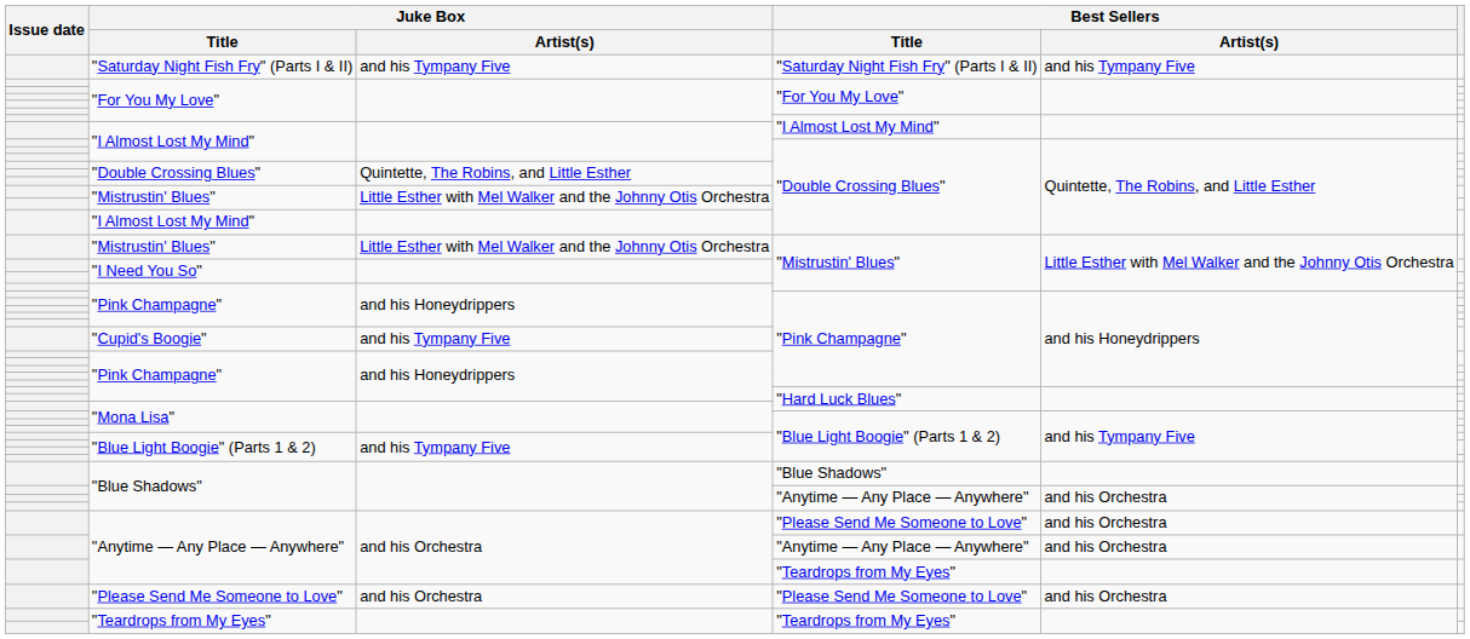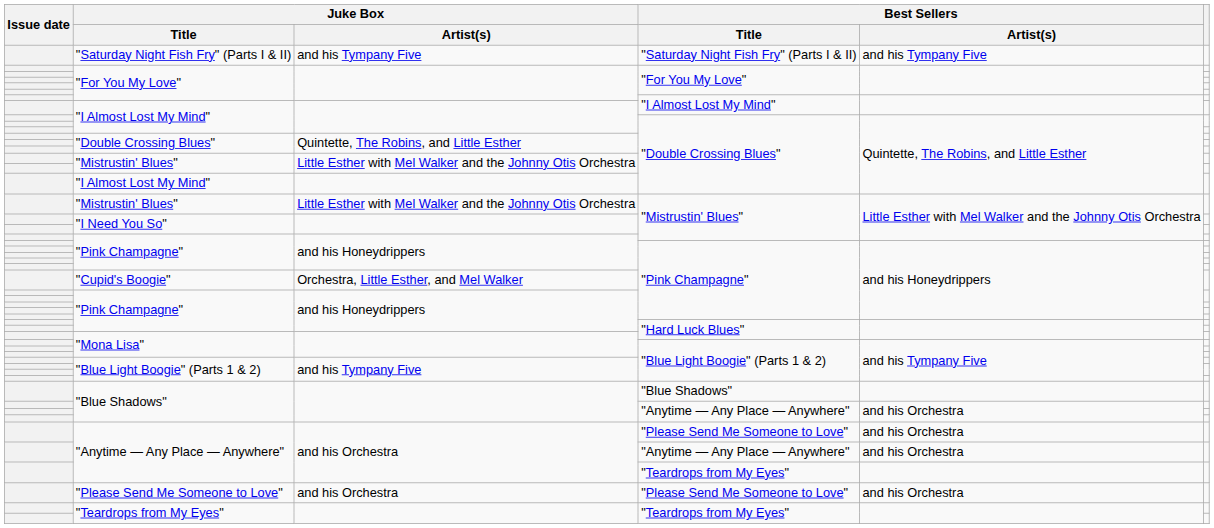 <table class="wikitable sortable plainrowheaders">
 <tr>
 <th scope=col rowspan=2>Issue date</th>
 <th scope=colgroup colspan=2>Juke Box</th>
 <th scope=colgroup colspan=2>Best Sellers</th>
 <th scope=col rowspan=2 class=unsortable></th>
 </tr>
 <tr>
 <th scope=col>Title</th>
 <th scope=col>Artist(s)</th>
 <th scope=col>Title</th>
 <th scope=col>Artist(s)</th>
 </tr>
 <tr>
 <th scope=row></th>
 <td>"<a href='#'>Saturday Night Fish Fry</a>" (Parts I & II)</td>
 <td> and his <a href='#'>Tympany Five</a></td>
 <td>"<a href='#'>Saturday Night Fish Fry</a>" (Parts I & II)</td>
 <td> and his <a href='#'>Tympany Five</a></td>
 <td align=center></td>
 </tr>
 <tr>
 <th scope=row></th>
 <td rowspan=6>"<a href='#'>For You My Love</a>"</td>
 <td rowspan=6></td>
 <td rowspan=5>"<a href='#'>For You My Love</a>"</td>
 <td rowspan=5></td>
 <td align=center></td>
 </tr>
 <tr>
 <th scope=row></th>
 <td align=center></td>
 </tr>
 <tr>
 <th scope=row></th>
 <td align=center></td>
 </tr>
 <tr>
 <th scope=row></th>
 <td align=center></td>
 </tr>
 <tr>
 <th scope=row></th>
 <td align=center></td>
 </tr>
 <tr>
 <th scope=row></th>
 <td rowspan=2>"<a href='#'>I Almost Lost My Mind</a>"</td>
 <td rowspan=2></td>
 <td align=center></td>
 </tr>
 <tr>
 <th scope=row></th>
 <td rowspan=4>"<a href='#'>I Almost Lost My Mind</a>"</td>
 <td rowspan=4></td>
 <td align=center></td>
 </tr>
 <tr>
 <th scope=row></th>
 <td rowspan=9>"<a href='#'>Double Crossing Blues</a>"</td>
 <td rowspan=9> Quintette, <a href='#'>The Robins</a>, and <a href='#'>Little Esther</a></td>
 <td align=center rowspan=2></td>
 </tr>
 <tr>
 <th scope=row></th>
 </tr>
 <tr>
 <th scope=row></th>
 <td align=center></td>
 </tr>
 <tr>
 <th scope=row></th>
 <td rowspan=3>"<a href='#'>Double Crossing Blues</a>"</td>
 <td rowspan=3> Quintette, <a href='#'>The Robins</a>, and <a href='#'>Little Esther</a></td>
 <td align=center></td>
 </tr>
 <tr>
 <th scope=row></th>
 <td align=center></td>
 </tr>
 <tr>
 <th scope=row></th>
 <td align=center></td>
 </tr>
 <tr>
 <th scope=row></th>
 <td rowspan=2>"<a href='#'>Mistrustin' Blues</a>"</td>
 <td rowspan=2><a href='#'>Little Esther</a> with <a href='#'>Mel Walker</a> and the <a href='#'>Johnny Otis</a> Orchestra</td>
 <td align=center></td>
 </tr>
 <tr>
 <th scope=row></th>
 <td align=center></td>
 </tr>
 <tr>
 <th scope=row></th>
 <td rowspan=1>"<a href='#'>I Almost Lost My Mind</a>"</td>
 <td rowspan=1></td>
 <td align=center></td>
 </tr>
 <tr>
 <th scope=row></th>
 <td rowspan=1>"<a href='#'>Mistrustin' Blues</a>"</td>
 <td rowspan=1><a href='#'>Little Esther</a> with <a href='#'>Mel Walker</a> and the <a href='#'>Johnny Otis</a> Orchestra</td>
 <td rowspan=4>"<a href='#'>Mistrustin' Blues</a>"</td>
 <td rowspan=4><a href='#'>Little Esther</a> with <a href='#'>Mel Walker</a> and the <a href='#'>Johnny Otis</a> Orchestra</td>
 <td align=center></td>
 </tr>
 <tr>
 <th scope=row></th>
 <td rowspan=2>"<a href='#'>I Need You So</a>"</td>
 <td rowspan=2></td>
 <td align=center></td>
 </tr>
 <tr>
 <th scope=row></th>
 <td align=center></td>
 </tr>
 <tr>
 <th scope=row></th>
 <td rowspan=6>"<a href='#'>Pink Champagne</a>"</td>
 <td rowspan=6> and his Honeydrippers</td>
 <td align=center></td>
 </tr>
 <tr>
 <th scope=row></th>
 <td rowspan=11>"<a href='#'>Pink Champagne</a>"</td>
 <td rowspan=11> and his Honeydrippers</td>
 <td align=center></td>
 </tr>
 <tr>
 <th scope=row></th>
 <td align=center></td>
 </tr>
 <tr>
 <th scope=row></th>
 <td align=center></td>
 </tr>
 <tr>
 <th scope=row></th>
 <td align=center></td>
 </tr>
 <tr>
 <th scope=row></th>
 <td align=center></td>
 </tr>
 <tr>
 <th scope=row></th>
 <td>"<a href='#'>Cupid's Boogie</a>"</td>
-<td> and his <a href='#'>Tympany Five</a></td>
+<td> Orchestra, <a href='#'>Little Esther</a>, and <a href='#'>Mel Walker</a></td>
 <td align=center></td>
 </tr>
 <tr>
 <th scope=row></th>
 <td rowspan=7>"<a href='#'>Pink Champagne</a>"</td>
 <td rowspan=7> and his Honeydrippers</td>
 <td align=center rowspan=2></td>
 </tr>
 <tr>
 <th scope=row></th>
 </tr>
 <tr>
 <th scope=row></th>
 <td align=center></td>
 </tr>
 <tr>
 <th scope=row></th>
 <td align=center></td>
 </tr>
 <tr>
 <th scope=row></th>
 <td align=center></td>
 </tr>
 <tr>
 <th scope=row></th>
 <td rowspan=3>"<a href='#'>Hard Luck Blues</a>"</td>
 <td rowspan=3></td>
 <td align=center></td>
 </tr>
 <tr>
 <th scope=row></th>
 <td align=center></td>
 </tr>
 <tr>
 <th scope=row></th>
 <td rowspan=4>"<a href='#'>Mona Lisa</a>"</td>
 <td rowspan=4></td>
 <td align=center></td>
 </tr>
 <tr>
 <th scope=row></th>
 <td rowspan=7>"<a href='#'>Blue Light Boogie</a>" (Parts 1 & 2)</td>
 <td rowspan=7> and his <a href='#'>Tympany Five</a></td>
 <td align=center></td>
 </tr>
 <tr>
 <th scope=row></th>
 <td align=center></td>
 </tr>
 <tr>
 <th scope=row></th>
 <td align=center></td>
 </tr>
 <tr>
 <th scope=row></th>
 <td rowspan=4>"<a href='#'>Blue Light Boogie</a>" (Parts 1 & 2)</td>
 <td rowspan=4> and his <a href='#'>Tympany Five</a></td>
 <td align=center></td>
 </tr>
 <tr>
 <th scope=row></th>
 <td align=center rowspan=2></td>
 </tr>
 <tr>
 <th scope=row></th>
 </tr>
 <tr>
 <th scope=row></th>
 <td align=center></td>
 </tr>
 <tr>
 <th scope=row></th>
 <td rowspan=4>"Blue Shadows"</td>
 <td rowspan=4></td>
 <td>"Blue Shadows"</td>
 <td></td>
 <td align=center></td>
 </tr>
 <tr>
 <th scope=row></th>
 <td rowspan=3>"Anytime — Any Place — Anywhere"</td>
 <td rowspan=3> and his Orchestra</td>
 <td align=center></td>
 </tr>
 <tr>
 <th scope=row></th>
 <td align=center></td>
 </tr>
 <tr>
 <th scope=row></th>
 <td align=center></td>
 </tr>
 <tr>
 <th scope=row></th>
 <td rowspan=3>"Anytime — Any Place — Anywhere"</td>
 <td rowspan=3> and his Orchestra</td>
 <td>"<a href='#'>Please Send Me Someone to Love</a>"</td>
 <td> and his Orchestra</td>
 <td align=center></td>
 </tr>
 <tr>
 <th scope=row></th>
 <td rowspan=1>"Anytime — Any Place — Anywhere"</td>
 <td rowspan=1> and his Orchestra</td>
 <td align=center></td>
 </tr>
 <tr>
 <th scope=row></th>
 <td>"<a href='#'>Teardrops from My Eyes</a>"</td>
 <td></td>
 <td align=center></td>
 </tr>
 <tr>
 <th scope=row></th>
 <td>"<a href='#'>Please Send Me Someone to Love</a>"</td>
 <td> and his Orchestra</td>
 <td>"<a href='#'>Please Send Me Someone to Love</a>"</td>
 <td> and his Orchestra</td>
 <td align=center></td>
 </tr>
 <tr>
 <th scope=row></th>
 <td rowspan=2>"<a href='#'>Teardrops from My Eyes</a>"</td>
 <td rowspan=2></td>
 <td rowspan=2>"<a href='#'>Teardrops from My Eyes</a>"</td>
 <td rowspan=2></td>
 <td align=center></td>
 </tr>
 <tr>
 <th scope=row></th>
 <td align=center></td>
 </tr>
 </table>
